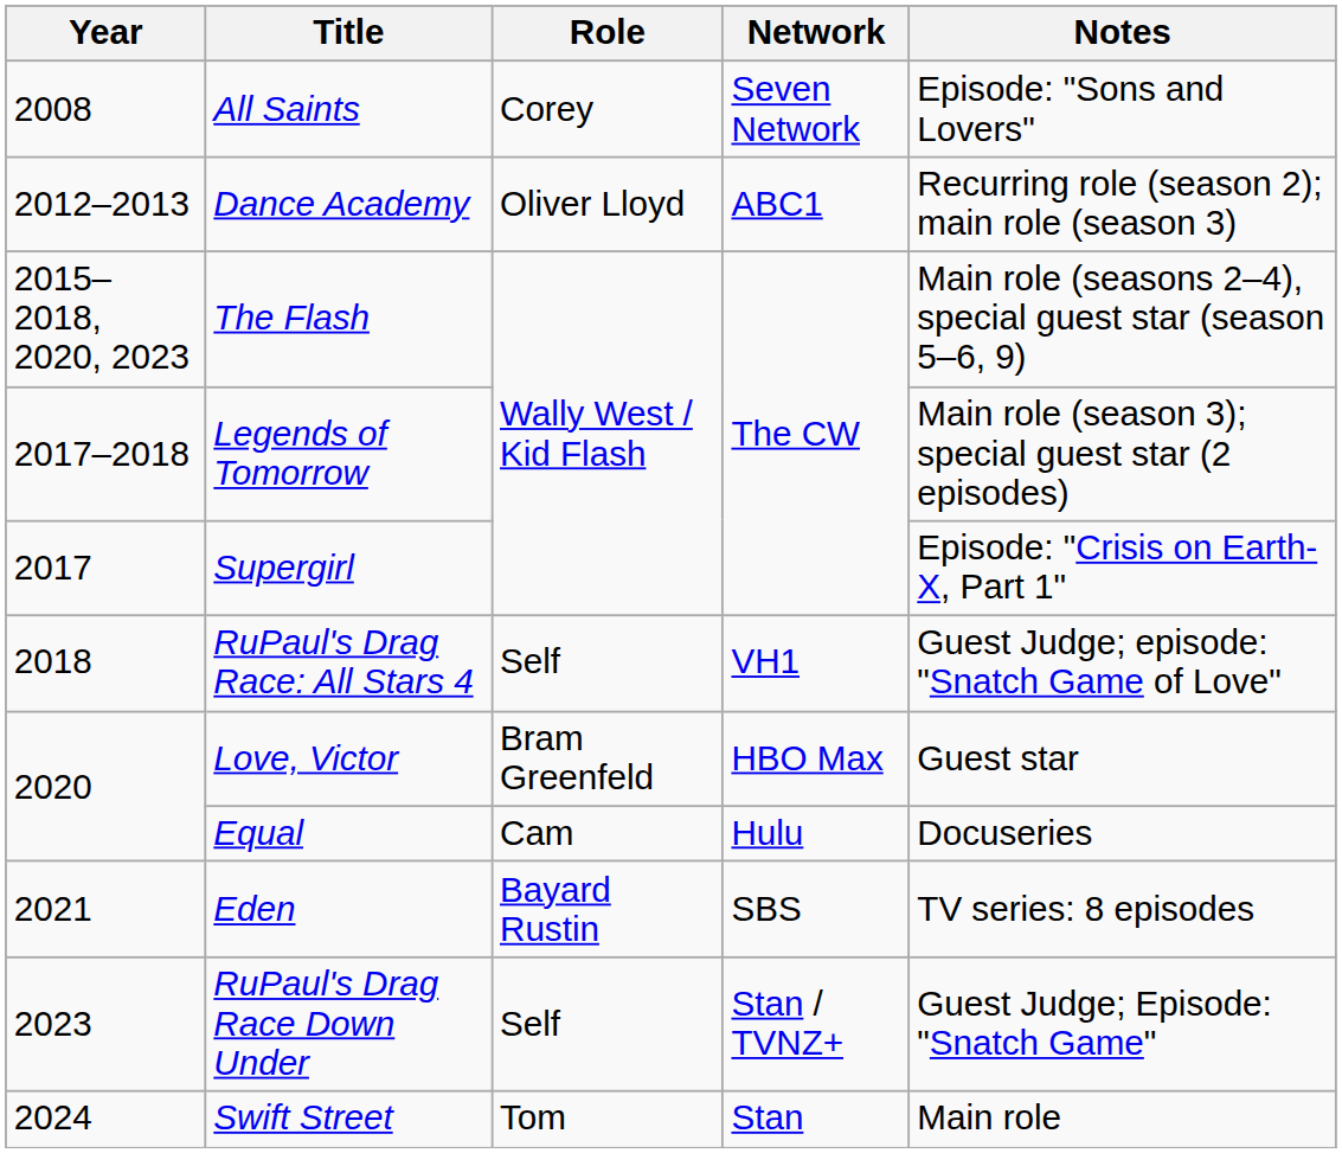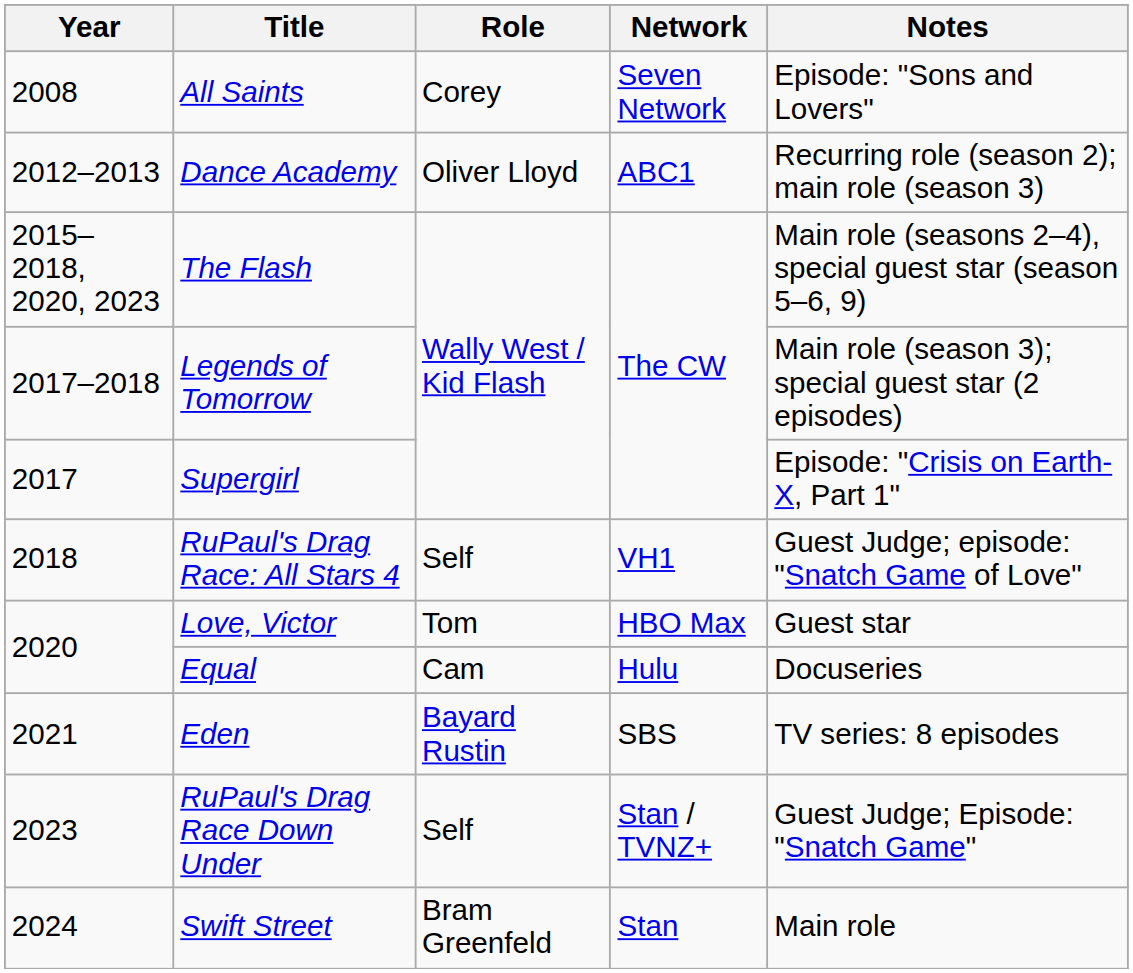 <table class="wikitable sortable">
 <tr>
 <th>Year</th>
 <th>Title</th>
 <th>Role</th>
 <th>Network</th>
 <th class="unsortable">Notes</th>
 </tr>
 <tr>
 <td>2008</td>
 <td><em><a href='#'>All Saints</a></em></td>
 <td>Corey</td>
 <td><a href='#'>Seven Network</a></td>
 <td>Episode: "Sons and Lovers"</td>
 </tr>
 <tr>
 <td>2012–2013</td>
 <td><em><a href='#'>Dance Academy</a></em></td>
 <td>Oliver Lloyd</td>
 <td><a href='#'>ABC1</a></td>
 <td>Recurring role (season 2); main role (season 3)</td>
 </tr>
 <tr>
 <td>2015–2018, 2020, 2023</td>
 <td><em><a href='#'>The Flash</a></em></td>
 <td rowspan=3><a href='#'>Wally West / Kid Flash</a></td>
 <td rowspan=3><a href='#'>The CW</a></td>
 <td>Main role (seasons 2–4), special guest star (season 5–6, 9)</td>
 </tr>
 <tr>
 <td>2017–2018</td>
 <td><em><a href='#'>Legends of Tomorrow</a></em></td>
 <td>Main role (season 3); special guest star (2 episodes)</td>
 </tr>
 <tr>
 <td>2017</td>
 <td><em><a href='#'>Supergirl</a></em></td>
 <td>Episode: "<a href='#'>Crisis on Earth-X</a>, Part 1"</td>
 </tr>
 <tr>
 <td>2018</td>
 <td><em><a href='#'>RuPaul's Drag Race: All Stars 4</a></em></td>
 <td>Self</td>
 <td><a href='#'>VH1</a></td>
 <td>Guest Judge; episode: "<a href='#'>Snatch Game</a> of Love"</td>
 </tr>
 <tr>
 <td rowspan=2>2020</td>
 <td><em><a href='#'>Love, Victor</a></em></td>
-<td>Bram Greenfeld</td>
+<td>Tom</td>
 <td><a href='#'>HBO Max</a></td>
 <td>Guest star</td>
 </tr>
 <tr>
 <td><em><a href='#'>Equal</a></em></td>
 <td>Cam</td>
 <td><a href='#'>Hulu</a></td>
 <td>Docuseries</td>
 </tr>
 <tr>
 <td>2021</td>
 <td><em><a href='#'>Eden</a></em></td>
 <td><a href='#'>Bayard Rustin</a></td>
 <td>SBS</td>
 <td>TV series: 8 episodes</td>
 </tr>
 <tr>
 <td>2023</td>
 <td><em><a href='#'>RuPaul's Drag Race Down Under</a></em></td>
 <td>Self</td>
 <td><a href='#'>Stan</a> / <a href='#'>TVNZ+</a></td>
 <td>Guest Judge; Episode: "<a href='#'>Snatch Game</a>"</td>
 </tr>
 <tr>
 <td>2024</td>
 <td><em><a href='#'>Swift Street</a></em></td>
-<td>Tom</td>
+<td>Bram Greenfeld</td>
 <td><a href='#'>Stan</a></td>
 <td>Main role</td>
 </tr>
 </table>
